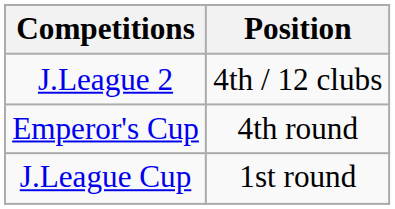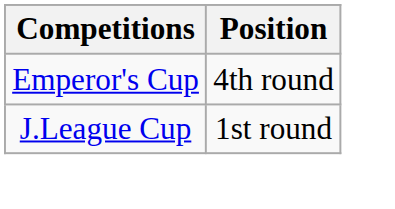 <table class="wikitable" style="text-align:center;">
 <tr>
 <th>Competitions</th>
 <th>Position</th>
-</tr>
-<tr>
-<td><a href='#'>J.League 2</a></td>
-<td>4th / 12 clubs</td>
 </tr>
 <tr>
 <td><a href='#'>Emperor's Cup</a></td>
 <td>4th round</td>
 </tr>
 <tr>
 <td><a href='#'>J.League Cup</a></td>
 <td>1st round</td>
 </tr>
 </table>
